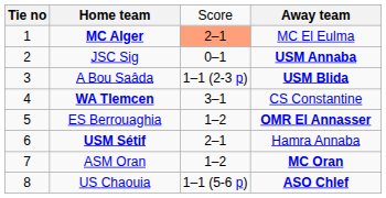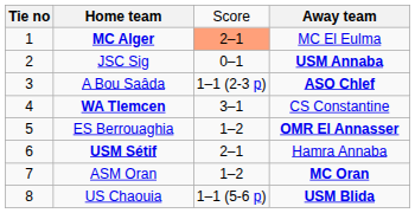 <table class="wikitable" style="text-align:center">
 <tr>
 <th>Tie no</th>
 <th style="width:150px;">Home team</th>
 <td>Score</td>
 <th style="width:150px;">Away team</th>
 </tr>
 <tr>
 <td>1</td>
 <td><strong><a href='#'>MC Alger</a></strong></td>
 <td style="background: lightsalmon;">2–1</td>
 <td><a href='#'>MC El Eulma</a></td>
 </tr>
 <tr>
 <td>2</td>
 <td><a href='#'>JSC Sig</a></td>
 <td>0–1</td>
 <td><strong><a href='#'>USM Annaba</a></strong></td>
 </tr>
 <tr>
 <td>3</td>
 <td><a href='#'>A Bou Saâda</a></td>
 <td>1–1 (2-3 <a href='#'>p</a>)</td>
-<td><strong><a href='#'>USM Blida</a></strong></td>
+<td><strong><a href='#'>ASO Chlef</a></strong></td>
 </tr>
 <tr>
 <td>4</td>
 <td><strong><a href='#'>WA Tlemcen</a></strong></td>
 <td>3–1</td>
 <td><a href='#'>CS Constantine</a></td>
 </tr>
 <tr>
 <td>5</td>
 <td><a href='#'>ES Berrouaghia</a></td>
 <td>1–2</td>
 <td><strong><a href='#'>OMR El Annasser</a></strong></td>
 </tr>
 <tr>
 <td>6</td>
 <td><strong><a href='#'>USM Sétif</a></strong></td>
 <td>2–1</td>
 <td><a href='#'>Hamra Annaba</a></td>
 </tr>
 <tr>
 <td>7</td>
 <td><a href='#'>ASM Oran</a></td>
 <td>1–2</td>
 <td><strong><a href='#'>MC Oran</a></strong></td>
 </tr>
 <tr>
 <td>8</td>
 <td><a href='#'>US Chaouia</a></td>
 <td>1–1 (5-6 <a href='#'>p</a>)</td>
-<td><strong><a href='#'>ASO Chlef</a></strong></td>
+<td><strong><a href='#'>USM Blida</a></strong></td>
 </tr>
 </table>
